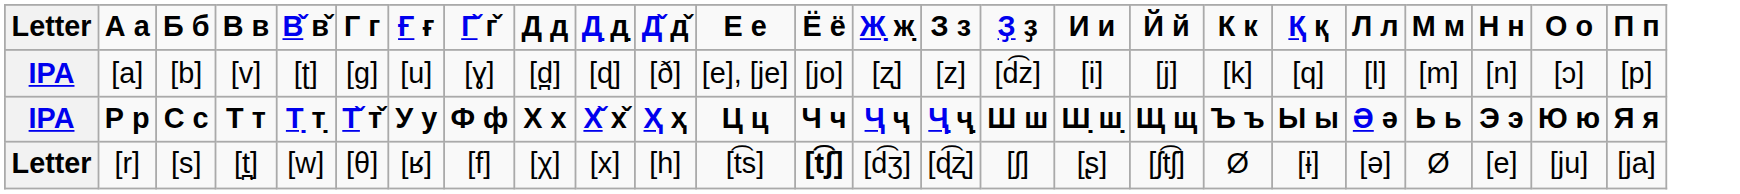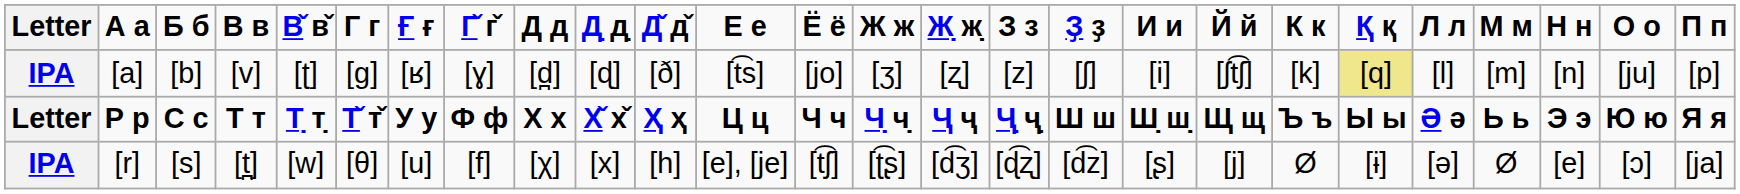 <table class="wikitable Unicode">
 <tr align=center>
 <th>Letter</th>
 <td><strong>А а</strong></td>
 <td><strong>Б б</strong></td>
 <td><strong>В в</strong></td>
 <td><strong><a href='#'>В̌</a> в̌</strong></td>
 <td><strong>Г г</strong></td>
 <td><strong><a href='#'>Ғ</a> ғ</strong></td>
 <td><strong><a href='#'>Г̌</a> г̌</strong></td>
 <td><strong>Д д</strong></td>
 <td><strong><a href='#'>Д̣</a> д̣</strong></td>
 <td><strong><a href='#'>Д̌</a> д̌</strong></td>
 <td><strong>Е е</strong></td>
 <td><strong>Ё ё</strong></td>
+<td><strong>Ж ж</strong></td>
 <td><strong><a href='#'>Ж̣</a> ж̣</strong></td>
 <td><strong>З з</strong></td>
 <td><strong><a href='#'>Ҙ</a> ҙ</strong></td>
 <td><strong>И и</strong></td>
 <td><strong>Й й</strong></td>
 <td><strong>К к</strong></td>
 <td><strong><a href='#'>Қ</a> қ</strong></td>
 <td><strong>Л л</strong></td>
 <td><strong>М м</strong></td>
 <td><strong>Н н</strong></td>
 <td><strong>О о</strong></td>
 <td><strong>П п</strong></td>
 </tr>
 <tr align=center>
 <th><a href='#'>IPA</a></th>
 <td>[a]</td>
 <td>[b]</td>
 <td>[v]</td>
 <td>[ʈ]</td>
 <td>[ɡ]</td>
-<td>[u]</td>
+<td>[ʁ]</td>
 <td>[ɣ]</td>
 <td>[d̪]</td>
 <td>[ɖ]</td>
 <td>[ð]</td>
-<td>[e], [je]</td>
+<td>[t͡s]</td>
 <td>[jo]</td>
+<td>[ʒ]</td>
 <td>[ʐ]</td>
 <td>[z]</td>
-<td>[d͡z]</td>
+<td>[ʃ]</td>
 <td>[i]</td>
-<td>[j]</td>
+<td>[ʃt͡ʃ]</td>
 <td>[k]</td>
-<td>[q]</td>
+<td style="background: khaki;">[q]</td>
 <td>[l]</td>
 <td>[m]</td>
 <td>[n]</td>
-<td>[ɔ]</td>
+<td>[ju]</td>
 <td>[p]</td>
 </tr>
 <tr align=center>
-<th><a href='#'>IPA</a></th>
+<th>Letter</th>
 <td><strong>Р р</strong></td>
 <td><strong>С с</strong></td>
 <td><strong>Т т</strong></td>
 <td><strong><a href='#'>Т̣</a> т̣</strong></td>
 <td><strong><a href='#'>Т̌</a> т̌</strong></td>
 <td><strong>У у</strong></td>
 <td><strong>Ф ф</strong></td>
 <td><strong>Х х</strong></td>
 <td><strong><a href='#'>Х̌</a> х̌</strong></td>
 <td><strong><a href='#'>Ҳ</a> ҳ</strong></td>
 <td><strong>Ц ц</strong></td>
 <td><strong>Ч ч</strong></td>
+<td><strong><a href='#'>Ч̣</a> ч̣</strong></td>
 <td><strong><a href='#'>Ҷ</a> ҷ</strong></td>
 <td><strong><a href='#'>Ҷ̣</a> ҷ̣</strong></td>
 <td><strong>Ш ш</strong></td>
 <td><strong>Ш̣ ш̣</strong></td>
 <td><strong>Щ щ</strong></td>
 <td><strong>Ъ ъ</strong></td>
 <td><strong>Ы ы</strong></td>
 <td><strong><a href='#'>Ә</a> ә</strong></td>
 <td><strong>Ь ь</strong></td>
 <td><strong>Э э</strong></td>
 <td><strong>Ю ю</strong></td>
 <td><strong>Я я</strong></td>
 </tr>
 <tr align=center>
-<th>Letter</th>
+<th><a href='#'>IPA</a></th>
 <td>[r]</td>
 <td>[s]</td>
 <td>[t̪]</td>
 <td>[w]</td>
 <td>[θ]</td>
-<td>[ʁ]</td>
+<td>[u]</td>
 <td>[f]</td>
 <td>[χ]</td>
 <td>[x]</td>
 <td>[h]</td>
-<td>[t͡s]</td>
-<td><strong>[t͡ʃ]</strong></td>
+<td>[e], [je]</td>
+<td>[t͡ʃ]</td>
+<td>[ʈ͡ʂ]</td>
 <td>[d͡ʒ]</td>
 <td>[ɖ͡ʐ]</td>
-<td>[ʃ]</td>
+<td>[d͡z]</td>
 <td>[ʂ]</td>
-<td>[ʃt͡ʃ]</td>
+<td>[j]</td>
 <td>Ø</td>
 <td>[ɨ]</td>
 <td>[ə]</td>
 <td>Ø</td>
 <td>[e]</td>
-<td>[ju]</td>
+<td>[ɔ]</td>
 <td>[ja]</td>
 </tr>
 </table>
